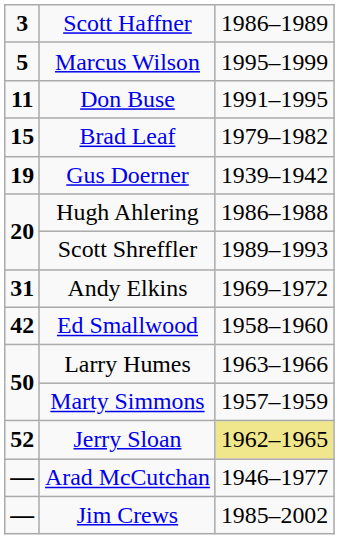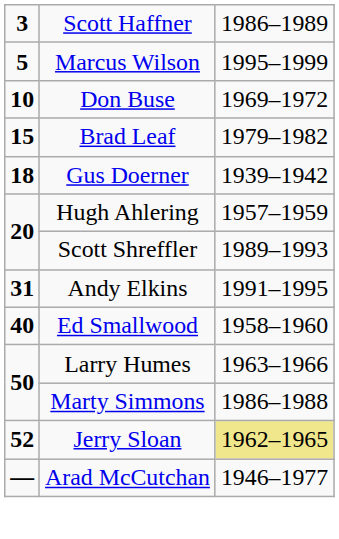 <table class="wikitable" style="text-align:center">
 <tr>
 <td><strong>3</strong></td>
 <td><a href='#'>Scott Haffner</a></td>
 <td>1986–1989</td>
 </tr>
 <tr>
 <td><strong>5</strong></td>
 <td><a href='#'>Marcus Wilson</a></td>
 <td>1995–1999</td>
 </tr>
 <tr>
-<td><strong>11</strong></td>
+<td><strong>10</strong></td>
 <td><a href='#'>Don Buse</a></td>
-<td>1991–1995</td>
+<td>1969–1972</td>
 </tr>
 <tr>
 <td><strong>15</strong></td>
 <td><a href='#'>Brad Leaf</a></td>
 <td>1979–1982</td>
 </tr>
 <tr>
-<td><strong>19</strong></td>
+<td><strong>18</strong></td>
 <td><a href='#'>Gus Doerner</a></td>
 <td>1939–1942</td>
 </tr>
 <tr>
 <td rowspan=2><strong>20</strong></td>
 <td>Hugh Ahlering</td>
-<td>1986–1988</td>
+<td>1957–1959</td>
 </tr>
 <tr>
 <td>Scott Shreffler</td>
 <td>1989–1993</td>
 </tr>
 <tr>
 <td><strong>31</strong></td>
 <td>Andy Elkins</td>
-<td>1969–1972</td>
+<td>1991–1995</td>
 </tr>
 <tr>
-<td><strong>42</strong></td>
+<td><strong>40</strong></td>
 <td><a href='#'>Ed Smallwood</a></td>
 <td>1958–1960</td>
 </tr>
 <tr>
 <td rowspan=2><strong>50</strong></td>
 <td>Larry Humes</td>
 <td>1963–1966</td>
 </tr>
 <tr>
 <td><a href='#'>Marty Simmons</a></td>
-<td>1957–1959</td>
+<td>1986–1988</td>
 </tr>
 <tr>
 <td><strong>52</strong></td>
 <td><a href='#'>Jerry Sloan</a></td>
 <td style="background: khaki;">1962–1965</td>
 </tr>
 <tr>
 <td><strong>—</strong></td>
 <td><a href='#'>Arad McCutchan</a></td>
 <td>1946–1977</td>
 </tr>
-<tr>
-<td><strong>—</strong></td>
-<td><a href='#'>Jim Crews</a></td>
-<td>1985–2002</td>
-</tr>
 </table>
